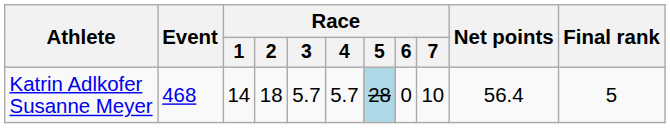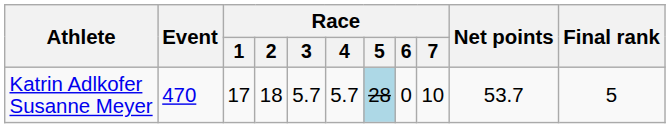 <table class="wikitable" style="font-size:90%">
 <tr>
 <th rowspan=2>Athlete</th>
 <th rowspan=2>Event</th>
 <th colspan=7>Race</th>
 <th rowspan=2>Net points</th>
 <th rowspan=2>Final rank</th>
 </tr>
 <tr style="font-size:95%">
 <th>1</th>
 <th>2</th>
 <th>3</th>
 <th>4</th>
 <th>5</th>
 <th>6</th>
 <th>7</th>
 </tr>
 <tr align=center>
 <td align=left><a href='#'>Katrin Adlkofer</a><br><a href='#'>Susanne Meyer</a></td>
-<td align=left><a href='#'>468</a></td>
-<td>14</td>
+<td align=left><a href='#'>470</a></td>
+<td>17</td>
 <td>18</td>
 <td>5.7</td>
 <td>5.7</td>
 <td style="background: lightblue;"><s>28</s></td>
 <td>0</td>
 <td>10</td>
-<td>56.4</td>
+<td>53.7</td>
 <td>5</td>
 </tr>
 </table>
